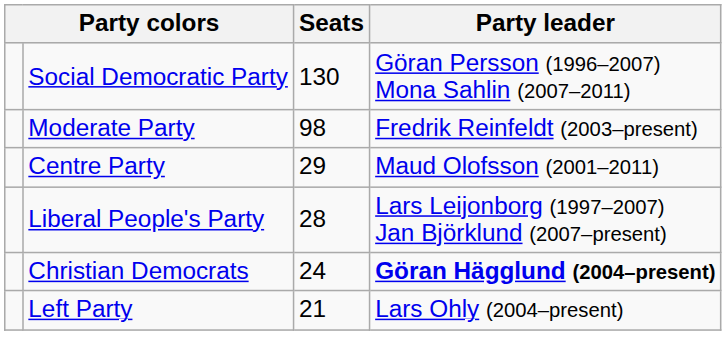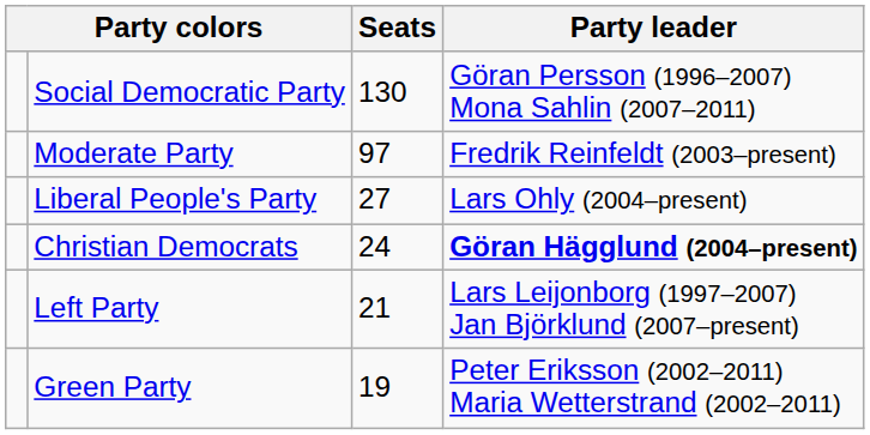 <table class="wikitable">
 <tr>
 <th colspan=2>Party colors</th>
 <th>Seats</th>
 <th>Party leader</th>
 </tr>
 <tr>
 <td bgcolor=> </td>
 <td><a href='#'>Social Democratic Party</a></td>
 <td>130</td>
 <td><a href='#'>Göran Persson</a> <small>(1996–2007)</small><br><a href='#'>Mona Sahlin</a> <small>(2007–2011)</small></td>
 </tr>
 <tr>
 <td bgcolor=> </td>
 <td><a href='#'>Moderate Party</a></td>
-<td>98</td>
+<td>97</td>
 <td><a href='#'>Fredrik Reinfeldt</a> <small>(2003–present)</small></td>
 </tr>
 <tr>
 <td bgcolor=> </td>
-<td><a href='#'>Centre Party</a></td>
-<td>29</td>
-<td><a href='#'>Maud Olofsson</a> <small>(2001–2011)</small></td>
-</tr>
-<tr>
-<td bgcolor=> </td>
 <td><a href='#'>Liberal People's Party</a></td>
-<td>28</td>
-<td><a href='#'>Lars Leijonborg</a> <small>(1997–2007)</small><br><a href='#'>Jan Björklund</a> <small>(2007–present)</small></td>
+<td>27</td>
+<td><a href='#'>Lars Ohly</a> <small>(2004–present)</small></td>
 </tr>
 <tr>
 <td bgcolor=> </td>
 <td><a href='#'>Christian Democrats</a></td>
 <td>24</td>
 <td><strong><a href='#'>Göran Hägglund</a> <small>(2004–present)</small></strong></td>
 </tr>
 <tr>
 <td bgcolor=> </td>
 <td><a href='#'>Left Party</a></td>
 <td>21</td>
-<td><a href='#'>Lars Ohly</a> <small>(2004–present)</small></td>
+<td><a href='#'>Lars Leijonborg</a> <small>(1997–2007)</small><br><a href='#'>Jan Björklund</a> <small>(2007–present)</small></td>
+</tr>
+<tr>
+<td bgcolor=> </td>
+<td><a href='#'>Green Party</a></td>
+<td>19</td>
+<td><a href='#'>Peter Eriksson</a> <small>(2002–2011)</small><br><a href='#'>Maria Wetterstrand</a> <small>(2002–2011)</small></td>
 </tr>
 </table>
